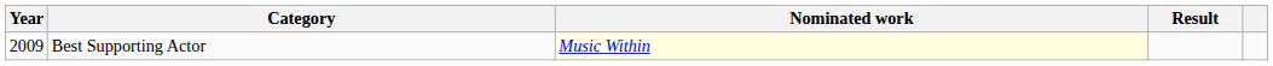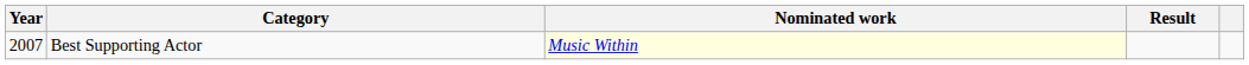 <table class="wikitable">
 <tr>
 <th scope="col" style="width:1em;">Year</th>
 <th scope="col" style="width:29em;">Category</th>
 <th scope="col" style="width:34em;">Nominated work</th>
 <th scope="col" style="width:5em;">Result</th>
 <th scope="col" style="width:1em;"></th>
 </tr>
 <tr>
-<td>2009</td>
+<td>2007</td>
 <td>Best Supporting Actor</td>
 <td style="background: lightyellow;"><em><a href='#'>Music Within</a></em></td>
 <td></td>
 <td></td>
 </tr>
 </table>
